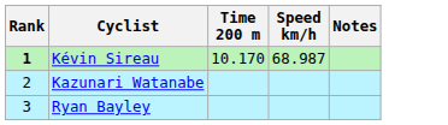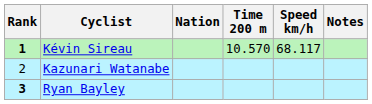 <table class="wikitable sortable" style="text-align:center;">
 <tr>
 <th>Rank</th>
 <th>Cyclist</th>
+<th>Nation</th>
 <th>Time<br>200 m</th>
 <th>Speed<br>km/h</th>
 <th>Notes</th>
 </tr>
 <tr bgcolor=bbf3bb>
 <td><strong>1</strong></td>
 <td align=left><a href='#'>Kévin Sireau</a></td>
-<td>10.170</td>
-<td>68.987</td>
+<td align=left></td>
+<td>10.570</td>
+<td>68.117</td>
 <td></td>
 </tr>
 <tr bgcolor=bbf3ff>
 <td>2</td>
 <td align=left><a href='#'>Kazunari Watanabe</a></td>
+<td align=left></td>
 <td></td>
 <td></td>
 <td></td>
 </tr>
 <tr bgcolor=bbf3ff>
-<td>3</td>
+<td><strong>3</strong></td>
 <td align=left><a href='#'>Ryan Bayley</a></td>
+<td align=left></td>
 <td></td>
 <td></td>
 <td></td>
 </tr>
 </table>
